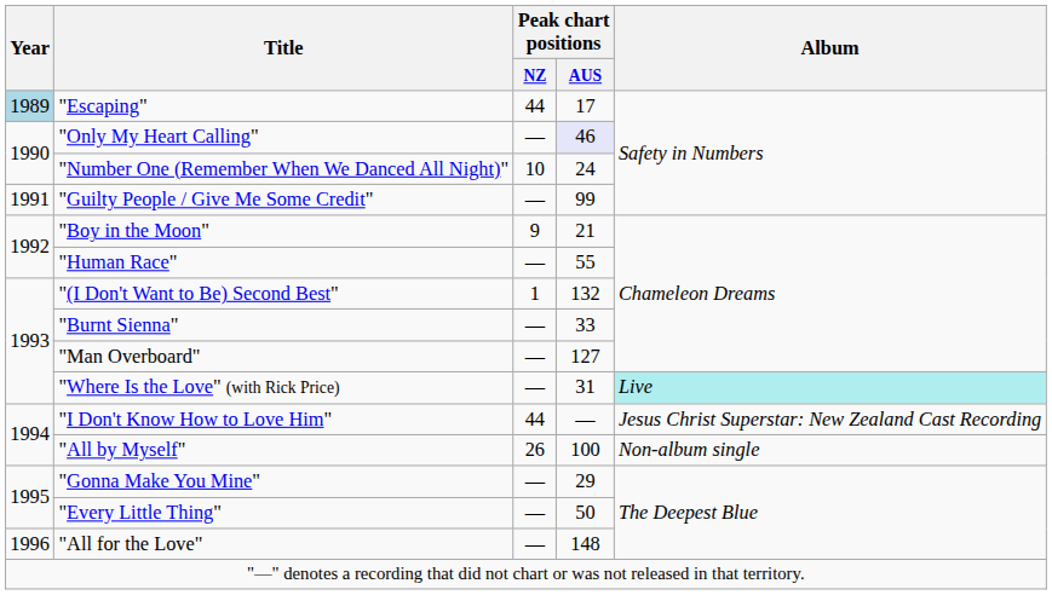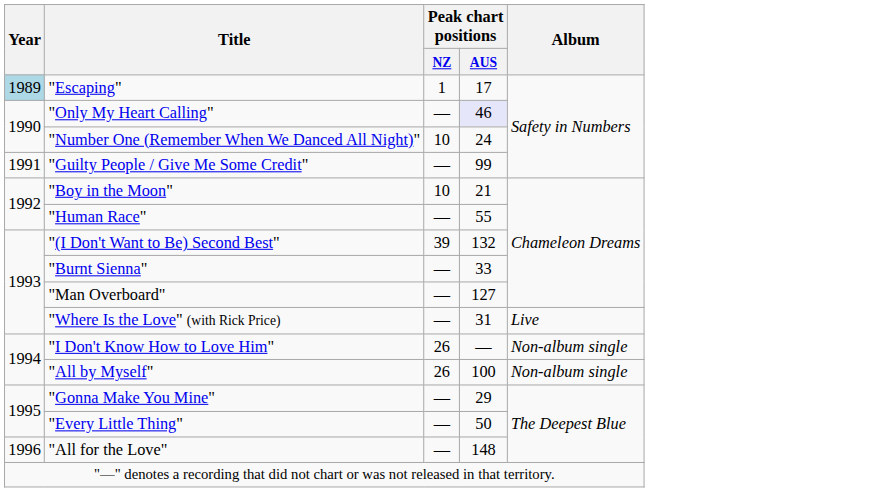 <table class="wikitable plainrowheaders">
 <tr>
 <th rowspan="2"  width="1em">Year</th>
 <th rowspan="2">Title</th>
 <th colspan=2>Peak chart<br>positions</th>
 <th rowspan="2">Album</th>
 </tr>
 <tr>
 <th><small><a href='#'>NZ</a></small><br></th>
 <th><small><a href='#'>AUS</a></small><br></th>
 </tr>
 <tr>
 <td style="background: lightblue;">1989</td>
 <td>"<a href='#'>Escaping</a>"</td>
-<td align="center">44</td>
+<td align="center">1</td>
 <td align="center">17</td>
 <td rowspan=4><em>Safety in Numbers</em></td>
 </tr>
 <tr>
 <td rowspan=2>1990</td>
 <td>"<a href='#'>Only My Heart Calling</a>"</td>
 <td align="center">—</td>
 <td align="center" style="background: lavender;">46</td>
 </tr>
 <tr>
 <td>"<a href='#'>Number One (Remember When We Danced All Night)</a>"</td>
 <td align="center">10</td>
 <td align="center">24</td>
 </tr>
 <tr>
 <td>1991</td>
 <td>"<a href='#'>Guilty People / Give Me Some Credit</a>"</td>
 <td align="center">—</td>
 <td align="center">99</td>
 </tr>
 <tr>
 <td rowspan=2>1992</td>
 <td>"<a href='#'>Boy in the Moon</a>"</td>
-<td align="center">9</td>
+<td align="center">10</td>
 <td align="center">21</td>
 <td rowspan=5><em>Chameleon Dreams</em></td>
 </tr>
 <tr>
 <td>"<a href='#'>Human Race</a>"</td>
 <td align="center">—</td>
 <td align="center">55</td>
 </tr>
 <tr>
 <td rowspan=4>1993</td>
 <td>"<a href='#'>(I Don't Want to Be) Second Best</a>"</td>
-<td align="center">1</td>
+<td align="center">39</td>
 <td align="center">132</td>
 </tr>
 <tr>
 <td>"<a href='#'>Burnt Sienna</a>"</td>
 <td align="center">—</td>
 <td align="center">33</td>
 </tr>
 <tr>
 <td>"Man Overboard"</td>
 <td align="center">—</td>
 <td align="center">127</td>
 </tr>
 <tr>
 <td>"<a href='#'>Where Is the Love</a>" <small>(with Rick Price)</small></td>
 <td align="center">—</td>
 <td align="center">31</td>
-<td style="background: paleturquoise;"><em>Live</em></td>
+<td><em>Live</em></td>
 </tr>
 <tr>
 <td rowspan=2>1994</td>
 <td>"<a href='#'>I Don't Know How to Love Him</a>"</td>
-<td align="center">44</td>
+<td align="center">26</td>
 <td align="center">—</td>
-<td><em>Jesus Christ Superstar: New Zealand Cast Recording</em></td>
+<td rowspan=1><em>Non-album single</em></td>
 </tr>
 <tr>
 <td>"<a href='#'>All by Myself</a>"</td>
 <td align="center">26</td>
 <td align="center">100</td>
 <td rowspan=1><em>Non-album single</em></td>
 </tr>
 <tr>
 <td rowspan=2>1995</td>
 <td>"<a href='#'>Gonna Make You Mine</a>"</td>
 <td align="center">—</td>
 <td align="center">29</td>
 <td rowspan=3><em>The Deepest Blue</em></td>
 </tr>
 <tr>
 <td>"<a href='#'>Every Little Thing</a>"</td>
 <td align="center">—</td>
 <td align="center">50</td>
 </tr>
 <tr>
 <td>1996</td>
 <td>"All for the Love"</td>
 <td align="center">—</td>
 <td align="center">148</td>
 </tr>
 <tr>
 <td colspan="5" style="font-size:90%" align="center">"—" denotes a recording that did not chart or was not released in that territory.</td>
 </tr>
 </table>
